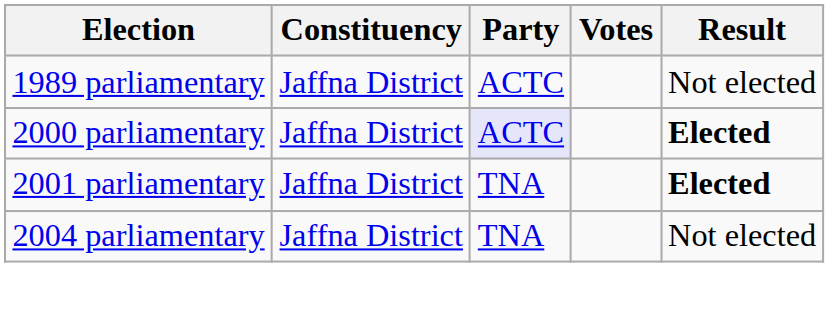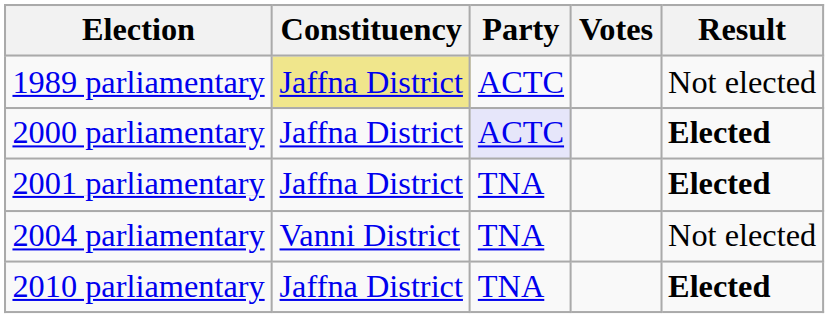 <table class="wikitable" style="text-align:left;">
 <tr>
 <th scope=col>Election</th>
 <th scope=col>Constituency</th>
 <th scope=col>Party</th>
 <th scope=col>Votes</th>
 <th scope=col>Result</th>
 </tr>
 <tr>
 <td><a href='#'>1989 parliamentary</a></td>
-<td><a href='#'>Jaffna District</a></td>
+<td style="background: khaki;"><a href='#'>Jaffna District</a></td>
 <td><a href='#'>ACTC</a></td>
 <td align=right></td>
 <td>Not elected</td>
 </tr>
 <tr>
 <td><a href='#'>2000 parliamentary</a></td>
 <td><a href='#'>Jaffna District</a></td>
 <td style="background: lavender;"><a href='#'>ACTC</a></td>
 <td align=right></td>
 <td><strong>Elected</strong></td>
 </tr>
 <tr>
 <td><a href='#'>2001 parliamentary</a></td>
 <td><a href='#'>Jaffna District</a></td>
 <td><a href='#'>TNA</a></td>
 <td align=right></td>
 <td><strong>Elected</strong></td>
 </tr>
 <tr>
 <td><a href='#'>2004 parliamentary</a></td>
-<td><a href='#'>Jaffna District</a></td>
+<td><a href='#'>Vanni District</a></td>
 <td><a href='#'>TNA</a></td>
 <td align=right></td>
 <td>Not elected</td>
 </tr>
+<tr>
+<td><a href='#'>2010 parliamentary</a></td>
+<td><a href='#'>Jaffna District</a></td>
+<td><a href='#'>TNA</a></td>
+<td align=right></td>
+<td><strong>Elected</strong></td>
+</tr>
 </table>
